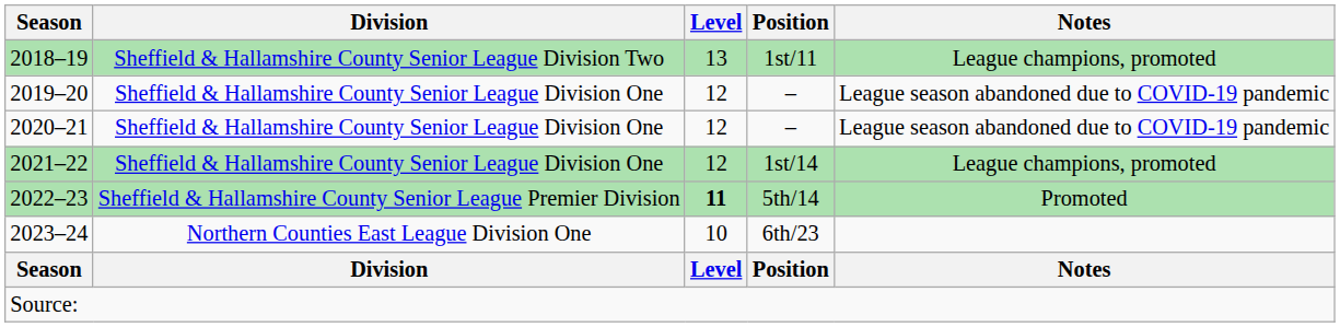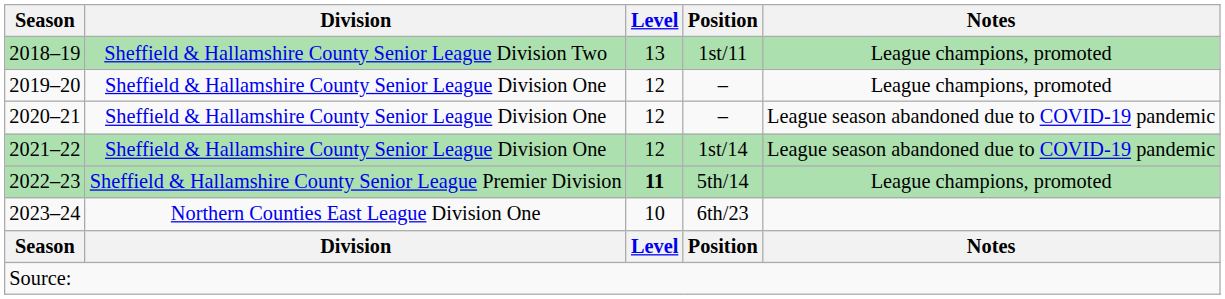 <table class="wikitable collapsible collapsed" style=text-align:center>
 <tr>
 <th>Season</th>
 <th>Division</th>
 <th><a href='#'>Level</a></th>
 <th>Position</th>
 <th>Notes</th>
 </tr>
 <tr bgcolor="#ACE1AF">
 <td>2018–19</td>
 <td><a href='#'>Sheffield & Hallamshire County Senior League</a> Division Two</td>
 <td>13</td>
 <td>1st/11</td>
 <td>League champions, promoted</td>
 </tr>
 <tr>
 <td>2019–20</td>
 <td><a href='#'>Sheffield & Hallamshire County Senior League</a> Division One</td>
 <td>12</td>
 <td>–</td>
-<td>League season abandoned due to <a href='#'>COVID-19</a> pandemic</td>
+<td>League champions, promoted</td>
 </tr>
 <tr>
 <td>2020–21</td>
 <td><a href='#'>Sheffield & Hallamshire County Senior League</a> Division One</td>
 <td>12</td>
 <td>–</td>
 <td>League season abandoned due to <a href='#'>COVID-19</a> pandemic</td>
 </tr>
 <tr bgcolor="#ACE1AF">
 <td>2021–22</td>
 <td><a href='#'>Sheffield & Hallamshire County Senior League</a> Division One</td>
 <td>12</td>
 <td>1st/14</td>
-<td>League champions, promoted</td>
+<td>League season abandoned due to <a href='#'>COVID-19</a> pandemic</td>
 </tr>
 <tr bgcolor="#ACE1AF">
 <td>2022–23</td>
 <td><a href='#'>Sheffield & Hallamshire County Senior League</a> Premier Division</td>
 <td><strong>11</strong></td>
 <td>5th/14</td>
-<td>Promoted</td>
+<td>League champions, promoted</td>
 </tr>
 <tr>
 <td>2023–24</td>
 <td><a href='#'>Northern Counties East League</a> Division One</td>
 <td>10</td>
 <td>6th/23</td>
 <td></td>
 </tr>
 <tr>
 <th>Season</th>
 <th>Division</th>
 <th><a href='#'>Level</a></th>
 <th>Position</th>
 <th>Notes</th>
 </tr>
 <tr>
 <td align=left colspan=7>Source: </td>
 </tr>
 </table>
